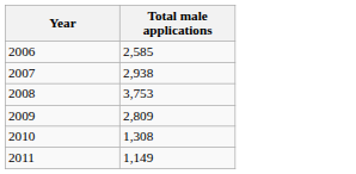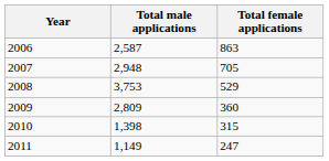 <table class="wikitable">
 <tr>
 <th scope="col" style="width:130px;">Year</th>
 <th scope="col" style="width:130px;">Total male applications</th>
+<th scope="col" style="width:130px;">Total female applications</th>
 </tr>
 <tr>
 <td>2006</td>
-<td>2,585</td>
+<td>2,587</td>
+<td>863</td>
 </tr>
 <tr>
 <td>2007</td>
-<td>2,938</td>
+<td>2,948</td>
+<td>705</td>
 </tr>
 <tr>
 <td>2008</td>
 <td>3,753</td>
+<td>529</td>
 </tr>
 <tr>
 <td>2009</td>
 <td>2,809</td>
+<td>360</td>
 </tr>
 <tr>
 <td>2010</td>
-<td>1,308</td>
+<td>1,398</td>
+<td>315</td>
 </tr>
 <tr>
 <td>2011</td>
 <td>1,149</td>
+<td>247</td>
 </tr>
 </table>
